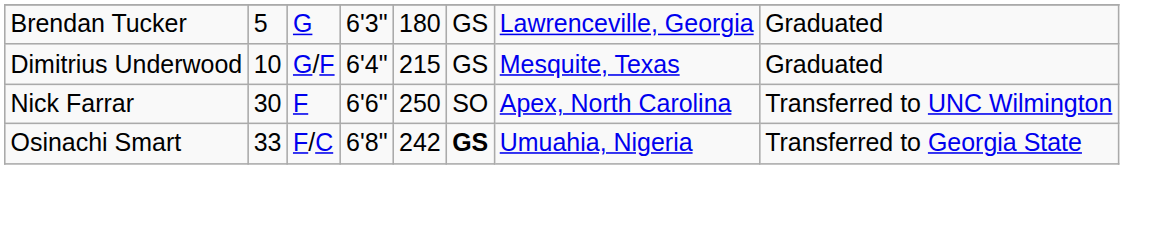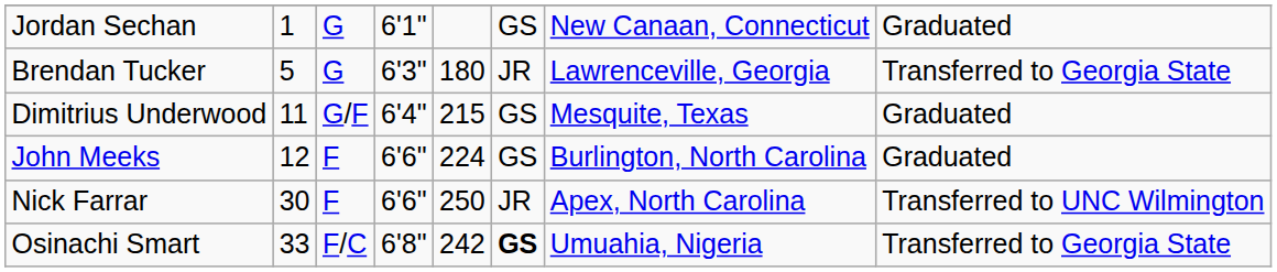 <table class="wikitable sortable" border="1">
 <tr align=center>
+</tr>
+<tr>
+<td>Jordan Sechan</td>
+<td>1</td>
+<td><a href='#'>G</a></td>
+<td>6'1"</td>
+<td></td>
+<td>GS</td>
+<td><a href='#'>New Canaan, Connecticut</a></td>
+<td>Graduated</td>
 </tr>
 <tr>
 <td sortname>Brendan Tucker</td>
 <td>5</td>
 <td><a href='#'>G</a></td>
 <td>6'3"</td>
 <td>180</td>
-<td>GS</td>
+<td>JR</td>
 <td><a href='#'>Lawrenceville, Georgia</a></td>
-<td>Graduated</td>
+<td>Transferred to <a href='#'>Georgia State</a></td>
 </tr>
 <tr>
 <td sortname>Dimitrius Underwood</td>
-<td>10</td>
+<td>11</td>
 <td><a href='#'>G</a>/<a href='#'>F</a></td>
 <td>6'4"</td>
 <td>215</td>
 <td>GS</td>
 <td><a href='#'>Mesquite, Texas</a></td>
 <td>Graduated</td>
 </tr>
 <tr>
+<td sortname><a href='#'>John Meeks</a></td>
+<td>12</td>
+<td><a href='#'>F</a></td>
+<td>6'6"</td>
+<td>224</td>
+<td>GS</td>
+<td><a href='#'>Burlington, North Carolina</a></td>
+<td>Graduated</td>
+</tr>
+<tr>
 <td sortname>Nick Farrar</td>
 <td>30</td>
 <td><a href='#'>F</a></td>
 <td>6'6"</td>
 <td>250</td>
-<td>SO</td>
+<td>JR</td>
 <td><a href='#'>Apex, North Carolina</a></td>
 <td>Transferred to <a href='#'>UNC Wilmington</a></td>
 </tr>
 <tr>
 <td sortname>Osinachi Smart</td>
 <td>33</td>
 <td><a href='#'>F</a>/<a href='#'>C</a></td>
 <td>6'8"</td>
 <td>242</td>
 <td><strong>GS</strong></td>
 <td><a href='#'>Umuahia, Nigeria</a></td>
 <td>Transferred to <a href='#'>Georgia State</a></td>
 </tr>
 </table>
